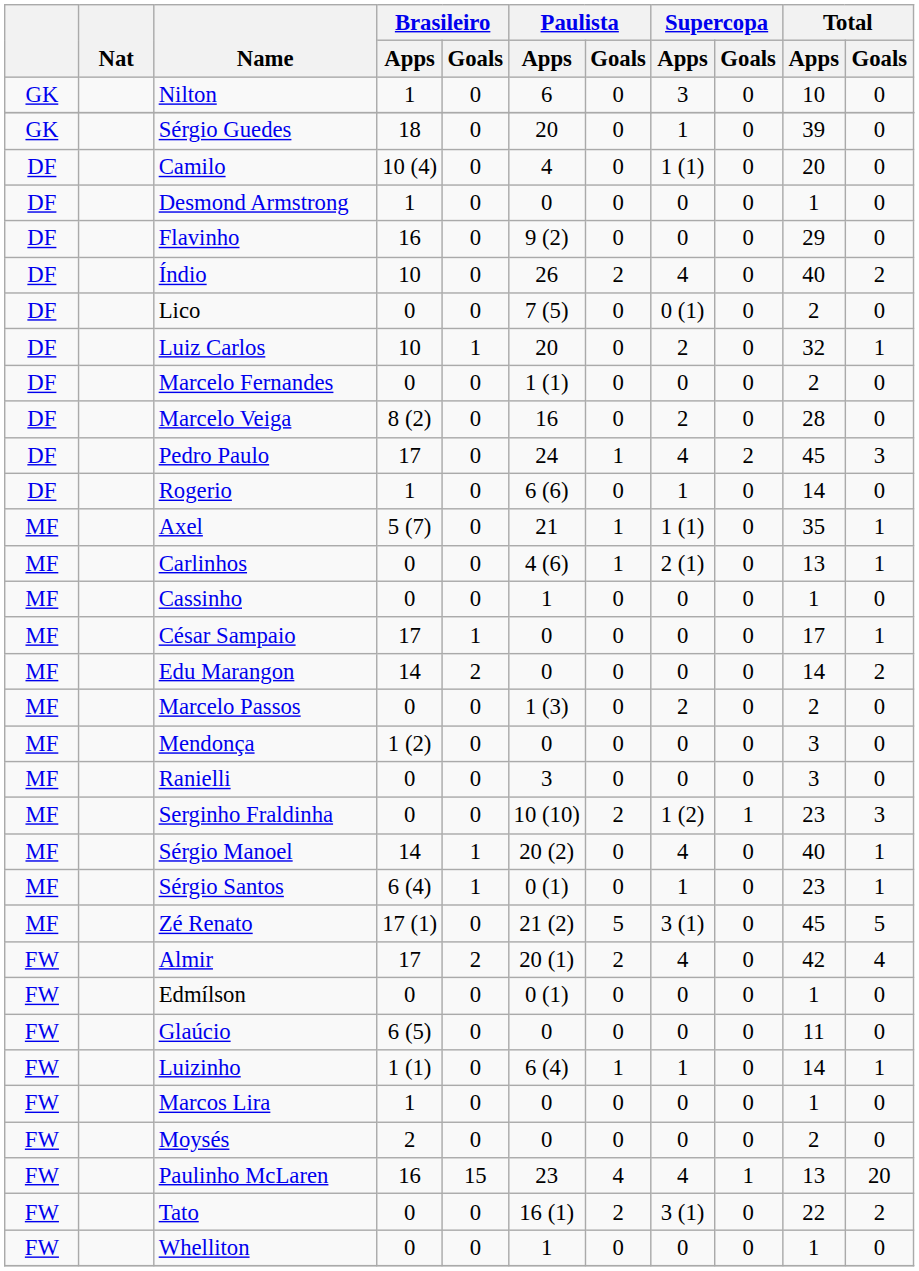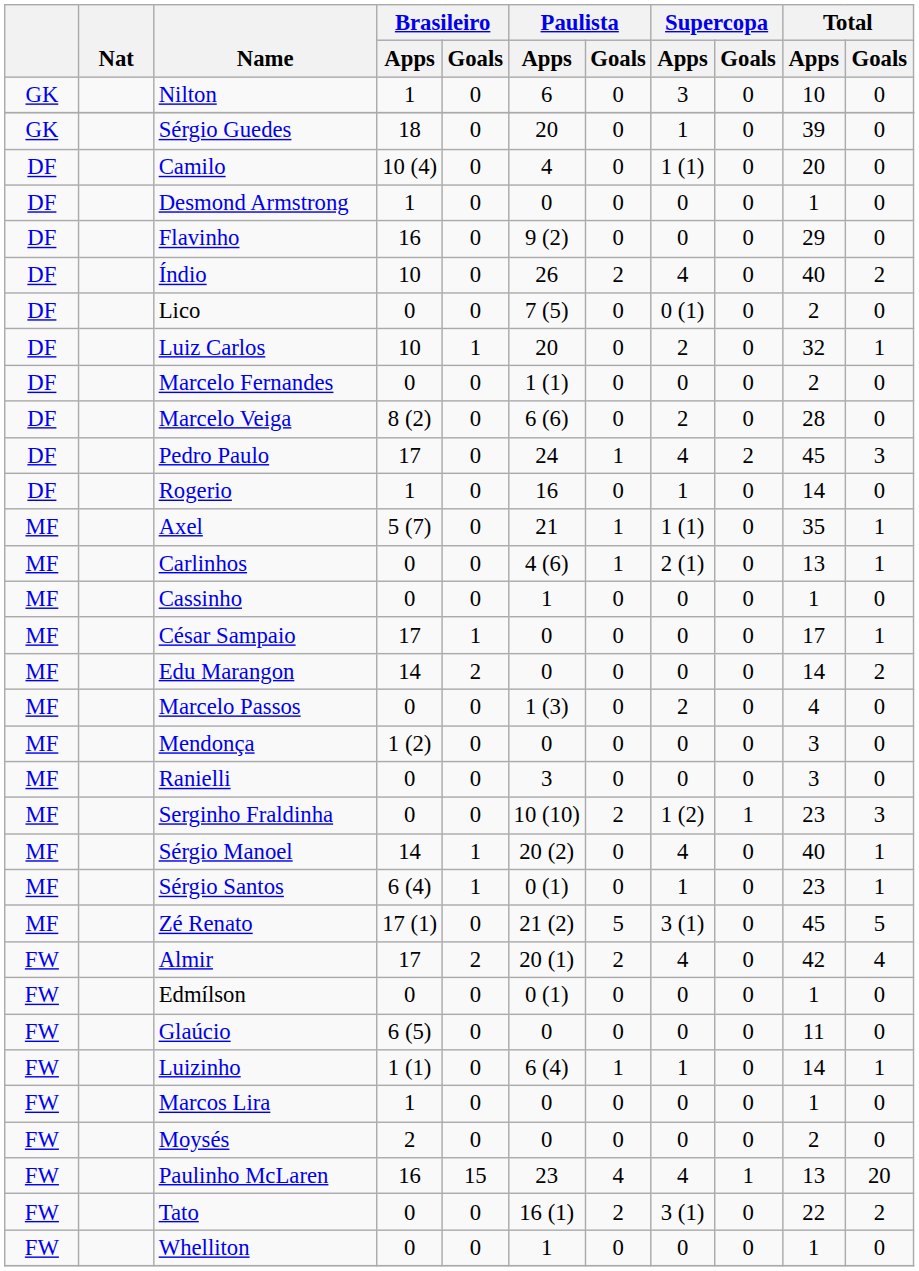 <table class="wikitable sortable" style="text-align:center;">
 <tr>
 <th rowspan="2" width="45" valign="bottom"></th>
 <th rowspan="2" width="45" valign="bottom">Nat</th>
 <th rowspan="2" width="150" valign="bottom">Name</th>
 <th colspan="2" width="85"><a href='#'>Brasileiro</a></th>
 <th colspan="2" width="85"><a href='#'>Paulista</a></th>
 <th colspan="2" width="85"><a href='#'>Supercopa</a></th>
 <th colspan="2" width="85">Total</th>
 </tr>
 <tr>
 <th>Apps</th>
 <th>Goals</th>
 <th>Apps</th>
 <th>Goals</th>
 <th>Apps</th>
 <th>Goals</th>
 <th>Apps</th>
 <th>Goals</th>
 </tr>
 <tr>
 <td><a href='#'>GK</a></td>
 <td></td>
 <td align=left><a href='#'>Nilton</a></td>
 <td>1</td>
 <td>0</td>
 <td>6</td>
 <td>0</td>
 <td>3</td>
 <td>0</td>
 <td>10</td>
 <td>0</td>
 </tr>
 <tr>
 </tr>
 <tr>
 <td><a href='#'>GK</a></td>
 <td></td>
 <td align=left><a href='#'>Sérgio Guedes</a></td>
 <td>18</td>
 <td>0</td>
 <td>20</td>
 <td>0</td>
 <td>1</td>
 <td>0</td>
 <td>39</td>
 <td>0</td>
 </tr>
 <tr>
 <td><a href='#'>DF</a></td>
 <td></td>
 <td align=left><a href='#'>Camilo</a></td>
 <td>10 (4)</td>
 <td>0</td>
 <td>4</td>
 <td>0</td>
 <td>1 (1)</td>
 <td>0</td>
 <td>20</td>
 <td>0</td>
 </tr>
 <tr>
 <td><a href='#'>DF</a></td>
 <td></td>
 <td align=left><a href='#'>Desmond Armstrong</a></td>
 <td>1</td>
 <td>0</td>
 <td>0</td>
 <td>0</td>
 <td>0</td>
 <td>0</td>
 <td>1</td>
 <td>0</td>
 </tr>
 <tr>
 <td><a href='#'>DF</a></td>
 <td></td>
 <td align=left><a href='#'>Flavinho</a></td>
 <td>16</td>
 <td>0</td>
 <td>9 (2)</td>
 <td>0</td>
 <td>0</td>
 <td>0</td>
 <td>29</td>
 <td>0</td>
 </tr>
 <tr>
 <td><a href='#'>DF</a></td>
 <td></td>
 <td align=left><a href='#'>Índio</a></td>
 <td>10</td>
 <td>0</td>
 <td>26</td>
 <td>2</td>
 <td>4</td>
 <td>0</td>
 <td>40</td>
 <td>2</td>
 </tr>
 <tr>
 <td><a href='#'>DF</a></td>
 <td></td>
 <td align=left>Lico</td>
 <td>0</td>
 <td>0</td>
 <td>7 (5)</td>
 <td>0</td>
 <td>0 (1)</td>
 <td>0</td>
 <td>2</td>
 <td>0</td>
 </tr>
 <tr>
 <td><a href='#'>DF</a></td>
 <td></td>
 <td align=left><a href='#'>Luiz Carlos</a></td>
 <td>10</td>
 <td>1</td>
 <td>20</td>
 <td>0</td>
 <td>2</td>
 <td>0</td>
 <td>32</td>
 <td>1</td>
 </tr>
 <tr>
 <td><a href='#'>DF</a></td>
 <td></td>
 <td align=left><a href='#'>Marcelo Fernandes</a></td>
 <td>0</td>
 <td>0</td>
 <td>1 (1)</td>
 <td>0</td>
 <td>0</td>
 <td>0</td>
 <td>2</td>
 <td>0</td>
 </tr>
 <tr>
 <td><a href='#'>DF</a></td>
 <td></td>
 <td align=left><a href='#'>Marcelo Veiga</a></td>
 <td>8 (2)</td>
 <td>0</td>
-<td>16</td>
+<td>6 (6)</td>
 <td>0</td>
 <td>2</td>
 <td>0</td>
 <td>28</td>
 <td>0</td>
 </tr>
 <tr>
 <td><a href='#'>DF</a></td>
 <td></td>
 <td align=left><a href='#'>Pedro Paulo</a></td>
 <td>17</td>
 <td>0</td>
 <td>24</td>
 <td>1</td>
 <td>4</td>
 <td>2</td>
 <td>45</td>
 <td>3</td>
 </tr>
 <tr>
 <td><a href='#'>DF</a></td>
 <td></td>
 <td align=left><a href='#'>Rogerio</a></td>
 <td>1</td>
 <td>0</td>
-<td>6 (6)</td>
+<td>16</td>
 <td>0</td>
 <td>1</td>
 <td>0</td>
 <td>14</td>
 <td>0</td>
 </tr>
 <tr>
 <td><a href='#'>MF</a></td>
 <td></td>
 <td align=left><a href='#'>Axel</a></td>
 <td>5 (7)</td>
 <td>0</td>
 <td>21</td>
 <td>1</td>
 <td>1 (1)</td>
 <td>0</td>
 <td>35</td>
 <td>1</td>
 </tr>
 <tr>
 <td><a href='#'>MF</a></td>
 <td></td>
 <td align=left><a href='#'>Carlinhos</a></td>
 <td>0</td>
 <td>0</td>
 <td>4 (6)</td>
 <td>1</td>
 <td>2 (1)</td>
 <td>0</td>
 <td>13</td>
 <td>1</td>
 </tr>
 <tr>
 <td><a href='#'>MF</a></td>
 <td></td>
 <td align=left><a href='#'>Cassinho</a></td>
 <td>0</td>
 <td>0</td>
 <td>1</td>
 <td>0</td>
 <td>0</td>
 <td>0</td>
 <td>1</td>
 <td>0</td>
 </tr>
 <tr>
 <td><a href='#'>MF</a></td>
 <td></td>
 <td align=left><a href='#'>César Sampaio</a></td>
 <td>17</td>
 <td>1</td>
 <td>0</td>
 <td>0</td>
 <td>0</td>
 <td>0</td>
 <td>17</td>
 <td>1</td>
 </tr>
 <tr>
 <td><a href='#'>MF</a></td>
 <td></td>
 <td align=left><a href='#'>Edu Marangon</a></td>
 <td>14</td>
 <td>2</td>
 <td>0</td>
 <td>0</td>
 <td>0</td>
 <td>0</td>
 <td>14</td>
 <td>2</td>
 </tr>
 <tr>
 <td><a href='#'>MF</a></td>
 <td></td>
 <td align=left><a href='#'>Marcelo Passos</a></td>
 <td>0</td>
 <td>0</td>
 <td>1 (3)</td>
 <td>0</td>
 <td>2</td>
 <td>0</td>
-<td>2</td>
+<td>4</td>
 <td>0</td>
 </tr>
 <tr>
 <td><a href='#'>MF</a></td>
 <td></td>
 <td align=left><a href='#'>Mendonça</a></td>
 <td>1 (2)</td>
 <td>0</td>
 <td>0</td>
 <td>0</td>
 <td>0</td>
 <td>0</td>
 <td>3</td>
 <td>0</td>
 </tr>
 <tr>
 <td><a href='#'>MF</a></td>
 <td></td>
 <td align=left><a href='#'>Ranielli</a></td>
 <td>0</td>
 <td>0</td>
 <td>3</td>
 <td>0</td>
 <td>0</td>
 <td>0</td>
 <td>3</td>
 <td>0</td>
 </tr>
 <tr>
 <td><a href='#'>MF</a></td>
 <td></td>
 <td align=left><a href='#'>Serginho Fraldinha</a></td>
 <td>0</td>
 <td>0</td>
 <td>10 (10)</td>
 <td>2</td>
 <td>1 (2)</td>
 <td>1</td>
 <td>23</td>
 <td>3</td>
 </tr>
 <tr>
 <td><a href='#'>MF</a></td>
 <td></td>
 <td align=left><a href='#'>Sérgio Manoel</a></td>
 <td>14</td>
 <td>1</td>
 <td>20 (2)</td>
 <td>0</td>
 <td>4</td>
 <td>0</td>
 <td>40</td>
 <td>1</td>
 </tr>
 <tr>
 <td><a href='#'>MF</a></td>
 <td></td>
 <td align=left><a href='#'>Sérgio Santos</a></td>
 <td>6 (4)</td>
 <td>1</td>
 <td>0 (1)</td>
 <td>0</td>
 <td>1</td>
 <td>0</td>
 <td>23</td>
 <td>1</td>
 </tr>
 <tr>
 <td><a href='#'>MF</a></td>
 <td></td>
 <td align=left><a href='#'>Zé Renato</a></td>
 <td>17 (1)</td>
 <td>0</td>
 <td>21 (2)</td>
 <td>5</td>
 <td>3 (1)</td>
 <td>0</td>
 <td>45</td>
 <td>5</td>
 </tr>
 <tr>
 <td><a href='#'>FW</a></td>
 <td></td>
 <td align=left><a href='#'>Almir</a></td>
 <td>17</td>
 <td>2</td>
 <td>20 (1)</td>
 <td>2</td>
 <td>4</td>
 <td>0</td>
 <td>42</td>
 <td>4</td>
 </tr>
 <tr>
 <td><a href='#'>FW</a></td>
 <td></td>
 <td align=left>Edmílson</td>
 <td>0</td>
 <td>0</td>
 <td>0 (1)</td>
 <td>0</td>
 <td>0</td>
 <td>0</td>
 <td>1</td>
 <td>0</td>
 </tr>
 <tr>
 <td><a href='#'>FW</a></td>
 <td></td>
 <td align=left><a href='#'>Glaúcio</a></td>
 <td>6 (5)</td>
 <td>0</td>
 <td>0</td>
 <td>0</td>
 <td>0</td>
 <td>0</td>
 <td>11</td>
 <td>0</td>
 </tr>
 <tr>
 <td><a href='#'>FW</a></td>
 <td></td>
 <td align=left><a href='#'>Luizinho</a></td>
 <td>1 (1)</td>
 <td>0</td>
 <td>6 (4)</td>
 <td>1</td>
 <td>1</td>
 <td>0</td>
 <td>14</td>
 <td>1</td>
 </tr>
 <tr>
 <td><a href='#'>FW</a></td>
 <td></td>
 <td align=left><a href='#'>Marcos Lira</a></td>
 <td>1</td>
 <td>0</td>
 <td>0</td>
 <td>0</td>
 <td>0</td>
 <td>0</td>
 <td>1</td>
 <td>0</td>
 </tr>
 <tr>
 <td><a href='#'>FW</a></td>
 <td></td>
 <td align=left><a href='#'>Moysés</a></td>
 <td>2</td>
 <td>0</td>
 <td>0</td>
 <td>0</td>
 <td>0</td>
 <td>0</td>
 <td>2</td>
 <td>0</td>
 </tr>
 <tr>
 <td><a href='#'>FW</a></td>
 <td></td>
 <td align=left><a href='#'>Paulinho McLaren</a></td>
 <td>16</td>
 <td>15</td>
 <td>23</td>
 <td>4</td>
 <td>4</td>
 <td>1</td>
 <td>13</td>
 <td>20</td>
 </tr>
 <tr>
 <td><a href='#'>FW</a></td>
 <td></td>
 <td align=left><a href='#'>Tato</a></td>
 <td>0</td>
 <td>0</td>
 <td>16 (1)</td>
 <td>2</td>
 <td>3 (1)</td>
 <td>0</td>
 <td>22</td>
 <td>2</td>
 </tr>
 <tr>
 <td><a href='#'>FW</a></td>
 <td></td>
 <td align=left><a href='#'>Whelliton</a></td>
 <td>0</td>
 <td>0</td>
 <td>1</td>
 <td>0</td>
 <td>0</td>
 <td>0</td>
 <td>1</td>
 <td>0</td>
 </tr>
 <tr>
 </tr>
 </table>
